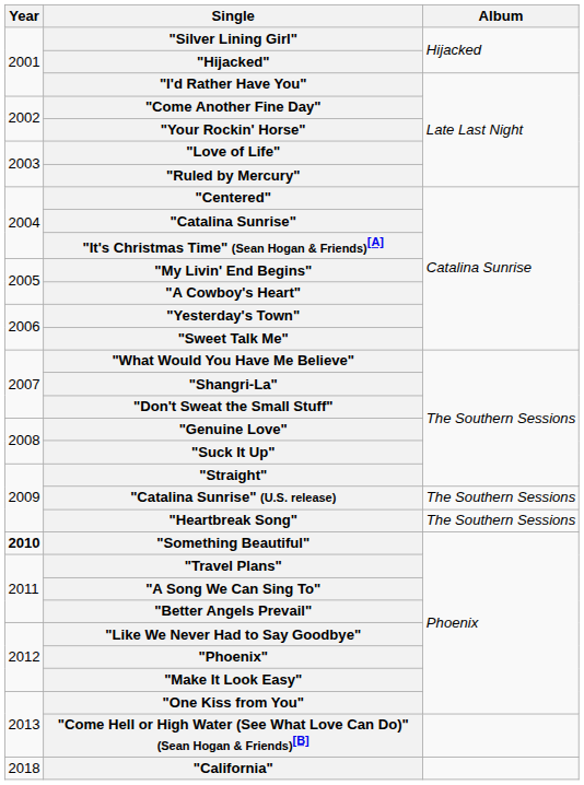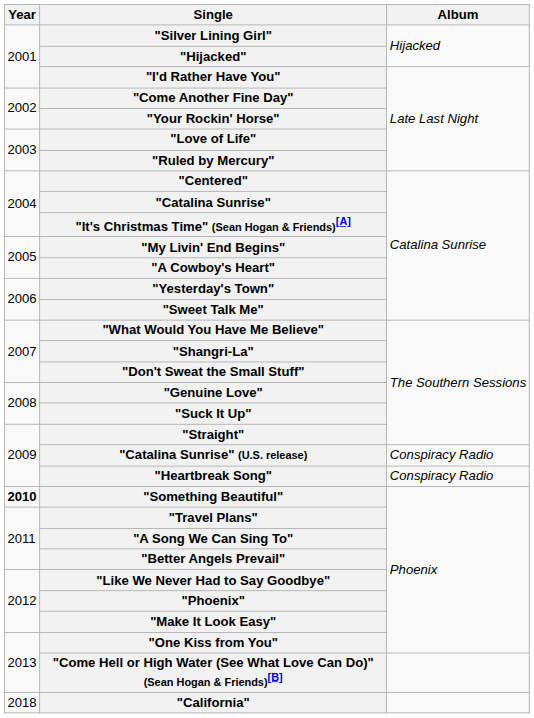 <table class="wikitable plainrowheaders">
 <tr>
 <th>Year</th>
 <th style="width:26em;">Single</th>
 <th>Album</th>
 </tr>
 <tr>
 <td rowspan="3">2001</td>
 <th scope="row">"Silver Lining Girl"</th>
 <td rowspan="2"><em>Hijacked</em></td>
 </tr>
 <tr>
 <th scope="row">"Hijacked"</th>
 </tr>
 <tr>
 <th scope="row">"I'd Rather Have You"</th>
 <td rowspan="5"><em>Late Last Night</em></td>
 </tr>
 <tr>
 <td rowspan="2">2002</td>
 <th scope="row">"Come Another Fine Day"</th>
 </tr>
 <tr>
 <th scope="row">"Your Rockin' Horse"</th>
 </tr>
 <tr>
 <td rowspan="2">2003</td>
 <th scope="row">"Love of Life"</th>
 </tr>
 <tr>
 <th scope="row">"Ruled by Mercury"</th>
 </tr>
 <tr>
 <td rowspan="3">2004</td>
 <th scope="row">"Centered"</th>
 <td rowspan="7"><em>Catalina Sunrise</em></td>
 </tr>
 <tr>
 <th scope="row">"Catalina Sunrise"</th>
 </tr>
 <tr>
 <th scope="row">"It's Christmas Time" <small>(Sean Hogan & Friends)</small><sup><a href='#'><strong>[A]</strong></a></sup></th>
 </tr>
 <tr>
 <td rowspan="2">2005</td>
 <th scope="row">"My Livin' End Begins"</th>
 </tr>
 <tr>
 <th scope="row">"A Cowboy's Heart"</th>
 </tr>
 <tr>
 <td rowspan="2">2006</td>
 <th scope="row">"Yesterday's Town"</th>
 </tr>
 <tr>
 <th scope="row">"Sweet Talk Me"</th>
 </tr>
 <tr>
 <td rowspan="3">2007</td>
 <th scope="row">"What Would You Have Me Believe"</th>
 <td rowspan="6"><em>The Southern Sessions</em></td>
 </tr>
 <tr>
 <th scope="row">"Shangri-La"</th>
 </tr>
 <tr>
 <th scope="row">"Don't Sweat the Small Stuff"</th>
 </tr>
 <tr>
 <td rowspan="2">2008</td>
 <th scope="row">"Genuine Love"</th>
 </tr>
 <tr>
 <th scope="row">"Suck It Up"</th>
 </tr>
 <tr>
 <td rowspan="3">2009</td>
 <th scope="row">"Straight"</th>
 </tr>
 <tr>
 <th scope="row">"Catalina Sunrise" <small>(U.S. release)</small></th>
-<td><em>The Southern Sessions</em></td>
+<td><em>Conspiracy Radio</em></td>
 </tr>
 <tr>
 <th scope="row">"Heartbreak Song"</th>
-<td><em>The Southern Sessions</em></td>
+<td><em>Conspiracy Radio</em></td>
 </tr>
 <tr>
 <td><strong>2010</strong></td>
 <th scope="row">"Something Beautiful"</th>
 <td rowspan="8"><em>Phoenix</em></td>
 </tr>
 <tr>
 <td rowspan="3">2011</td>
 <th scope="row">"Travel Plans"</th>
 </tr>
 <tr>
 <th scope="row">"A Song We Can Sing To"</th>
 </tr>
 <tr>
 <th scope="row">"Better Angels Prevail"</th>
 </tr>
 <tr>
 <td rowspan="3">2012</td>
 <th scope="row">"Like We Never Had to Say Goodbye"</th>
 </tr>
 <tr>
 <th scope="row">"Phoenix"</th>
 </tr>
 <tr>
 <th scope="row">"Make It Look Easy"</th>
 </tr>
 <tr>
 <td rowspan="2">2013</td>
 <th scope="row">"One Kiss from You"</th>
 </tr>
 <tr>
 <th scope="row">"Come Hell or High Water (See What Love Can Do)"<br><small>(Sean Hogan & Friends)</small><sup><a href='#'><strong>[B]</strong></a></sup></th>
 <td></td>
 </tr>
 <tr>
 <td rowspan="2">2018</td>
 <th scope="row">"California"</th>
 <td></td>
 </tr>
 </table>
